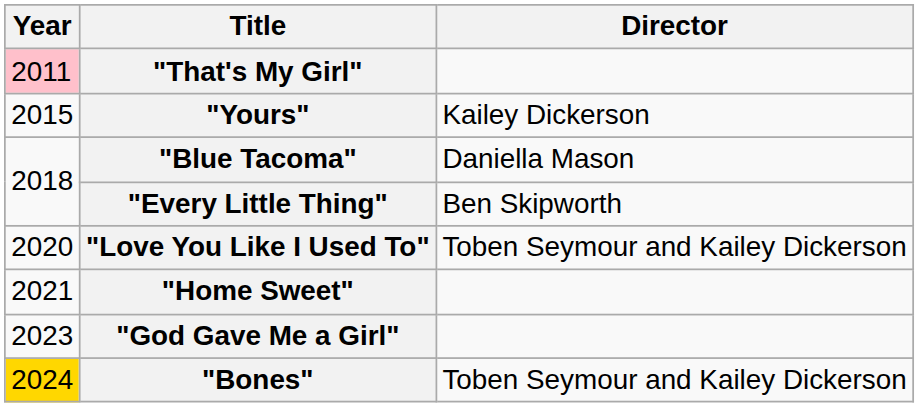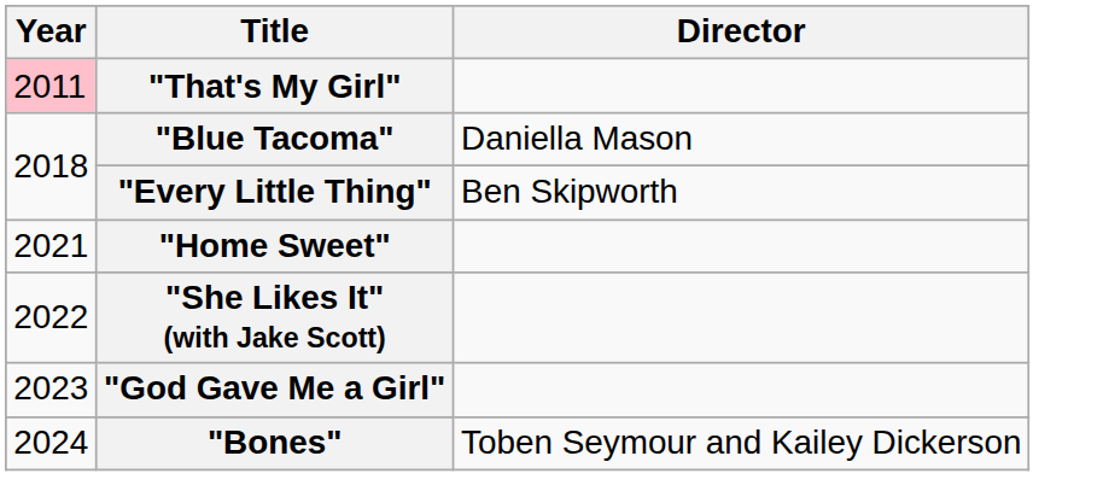 <table class="wikitable plainrowheaders">
 <tr>
 <th scope="col">Year</th>
 <th scope="col">Title</th>
 <th scope="col">Director</th>
 </tr>
 <tr>
 <td style="background: pink;">2011</td>
 <th scope="row">"That's My Girl"</th>
 <td></td>
 </tr>
 <tr>
-<td>2015</td>
-<th scope="row">"Yours"</th>
-<td>Kailey Dickerson</td>
-</tr>
-<tr>
 <td rowspan="2">2018</td>
 <th scope="row">"Blue Tacoma"</th>
 <td>Daniella Mason</td>
 </tr>
 <tr>
 <th scope="row">"Every Little Thing"</th>
 <td>Ben Skipworth</td>
 </tr>
 <tr>
-<td>2020</td>
-<th scope="row">"Love You Like I Used To"</th>
-<td>Toben Seymour and Kailey Dickerson</td>
+<td>2021</td>
+<th scope="row">"Home Sweet"</th>
+<td></td>
 </tr>
 <tr>
-<td>2021</td>
-<th scope="row">"Home Sweet"</th>
+<td>2022</td>
+<th scope="row">"She Likes It"<br><small>(with Jake Scott)</small></th>
 <td></td>
 </tr>
 <tr>
 <td>2023</td>
 <th scope="row">"God Gave Me a Girl"</th>
 <td></td>
 </tr>
 <tr>
-<td style="background: gold;">2024</td>
+<td>2024</td>
 <th scope="row">"Bones"</th>
 <td>Toben Seymour and Kailey Dickerson</td>
 </tr>
 </table>
